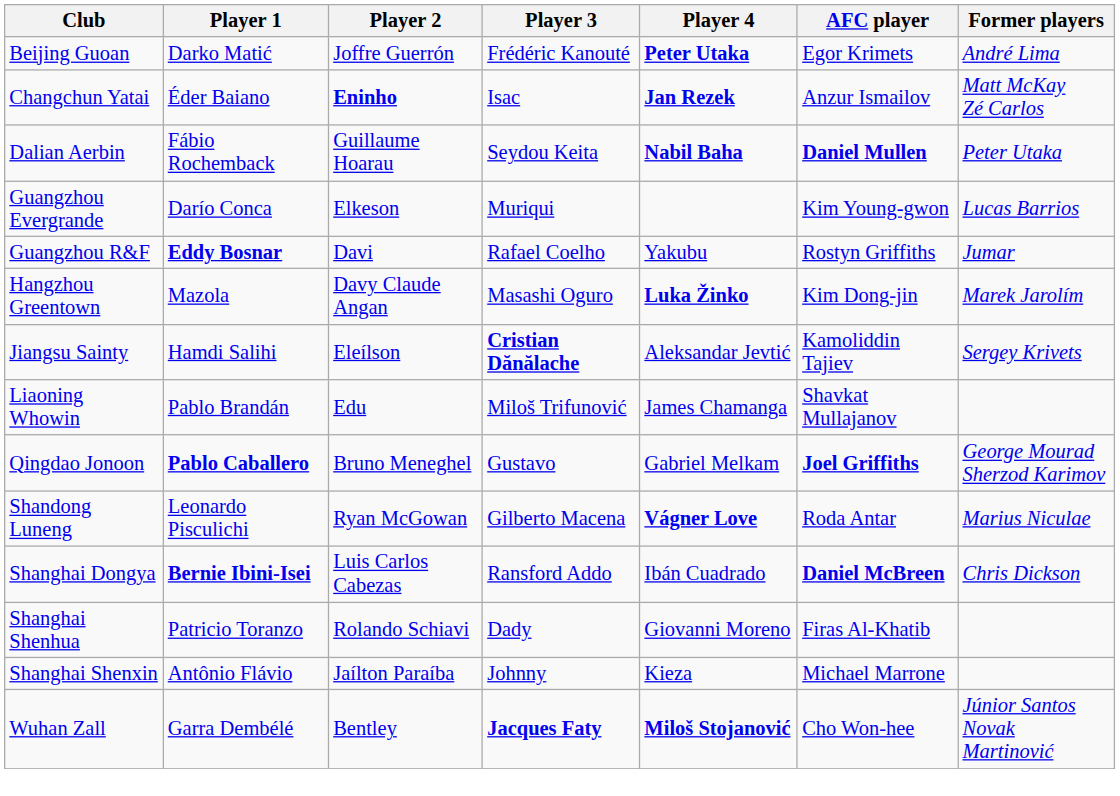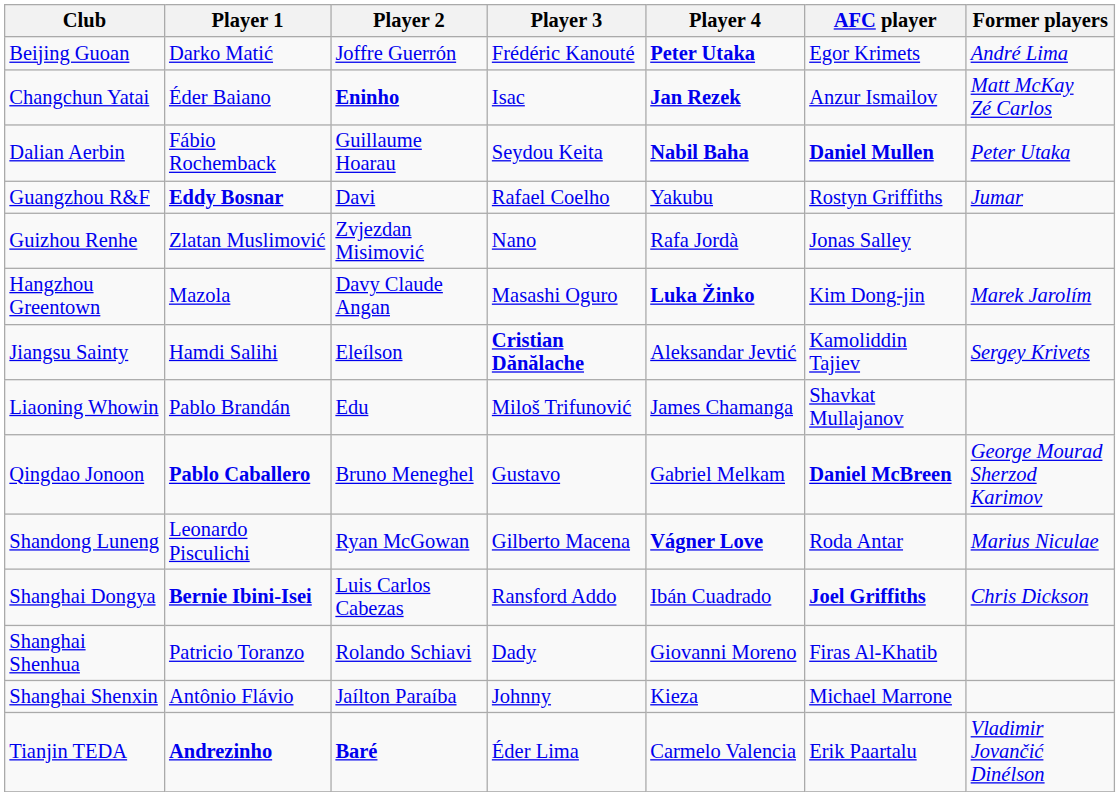 <table class="wikitable" border="1">
 <tr>
 <th width="170">Club</th>
 <th width="170">Player 1</th>
 <th width="170">Player 2</th>
 <th width="170">Player 3</th>
 <th width="170">Player 4</th>
 <th width="170"><a href='#'>AFC</a> player</th>
 <th width="170">Former players</th>
 </tr>
 <tr>
 <td><a href='#'>Beijing Guoan</a></td>
 <td> <a href='#'>Darko Matić</a></td>
 <td> <a href='#'>Joffre Guerrón</a></td>
 <td> <a href='#'>Frédéric Kanouté</a></td>
 <td> <strong><a href='#'>Peter Utaka</a></strong></td>
 <td> <a href='#'>Egor Krimets</a></td>
 <td> <em><a href='#'>André Lima</a></em></td>
 </tr>
 <tr>
 <td><a href='#'>Changchun Yatai</a></td>
 <td> <a href='#'>Éder Baiano</a></td>
 <td> <strong><a href='#'>Eninho</a></strong></td>
 <td> <a href='#'>Isac</a></td>
 <td> <strong><a href='#'>Jan Rezek</a></strong></td>
 <td> <a href='#'>Anzur Ismailov</a></td>
 <td> <em><a href='#'>Matt McKay</a></em><br> <em><a href='#'>Zé Carlos</a> </em></td>
 </tr>
 <tr>
 <td><a href='#'>Dalian Aerbin</a></td>
 <td> <a href='#'>Fábio Rochemback</a></td>
 <td> <a href='#'>Guillaume Hoarau</a></td>
 <td> <a href='#'>Seydou Keita</a></td>
 <td> <strong><a href='#'>Nabil Baha</a></strong></td>
 <td> <strong><a href='#'>Daniel Mullen</a></strong></td>
 <td> <em><a href='#'>Peter Utaka</a></em></td>
 </tr>
 <tr>
-<td><a href='#'>Guangzhou Evergrande</a></td>
-<td> <a href='#'>Darío Conca</a></td>
-<td> <a href='#'>Elkeson</a></td>
-<td> <a href='#'>Muriqui</a></td>
-<td></td>
-<td> <a href='#'>Kim Young-gwon</a></td>
-<td> <em><a href='#'>Lucas Barrios</a></em></td>
-</tr>
-<tr>
 <td><a href='#'>Guangzhou R&F</a></td>
 <td> <strong><a href='#'>Eddy Bosnar</a></strong></td>
 <td> <a href='#'>Davi</a></td>
 <td> <a href='#'>Rafael Coelho</a></td>
 <td> <a href='#'>Yakubu</a></td>
 <td> <a href='#'>Rostyn Griffiths</a></td>
 <td> <em><a href='#'>Jumar</a></em></td>
+</tr>
+<tr>
+<td><a href='#'>Guizhou Renhe</a></td>
+<td> <a href='#'>Zlatan Muslimović</a></td>
+<td> <a href='#'>Zvjezdan Misimović</a></td>
+<td> <a href='#'>Nano</a></td>
+<td> <a href='#'>Rafa Jordà</a></td>
+<td> <a href='#'>Jonas Salley</a></td>
+<td></td>
 </tr>
 <tr>
 <td><a href='#'>Hangzhou Greentown</a></td>
 <td> <a href='#'>Mazola</a></td>
 <td> <a href='#'>Davy Claude Angan</a></td>
 <td> <a href='#'>Masashi Oguro</a></td>
 <td> <strong><a href='#'>Luka Žinko</a></strong></td>
 <td> <a href='#'>Kim Dong-jin</a></td>
 <td> <em><a href='#'>Marek Jarolím</a></em></td>
 </tr>
 <tr>
 <td><a href='#'>Jiangsu Sainty</a></td>
 <td> <a href='#'>Hamdi Salihi</a></td>
 <td> <a href='#'>Eleílson</a></td>
 <td> <strong><a href='#'>Cristian Dănălache</a></strong></td>
 <td> <a href='#'>Aleksandar Jevtić</a></td>
 <td> <a href='#'>Kamoliddin Tajiev</a></td>
 <td> <em><a href='#'>Sergey Krivets</a></em></td>
 </tr>
 <tr>
 <td><a href='#'>Liaoning Whowin</a></td>
 <td> <a href='#'>Pablo Brandán</a></td>
 <td> <a href='#'>Edu</a></td>
 <td> <a href='#'>Miloš Trifunović</a></td>
 <td> <a href='#'>James Chamanga</a></td>
 <td> <a href='#'>Shavkat Mullajanov</a></td>
 <td></td>
 </tr>
 <tr>
 <td><a href='#'>Qingdao Jonoon</a></td>
 <td> <strong><a href='#'>Pablo Caballero</a></strong></td>
 <td> <a href='#'>Bruno Meneghel</a></td>
 <td> <a href='#'>Gustavo</a></td>
 <td> <a href='#'>Gabriel Melkam</a></td>
-<td> <strong><a href='#'>Joel Griffiths</a></strong></td>
+<td> <strong><a href='#'>Daniel McBreen</a></strong></td>
 <td> <em><a href='#'>George Mourad</a></em><br> <em><a href='#'>Sherzod Karimov</a></em></td>
 </tr>
 <tr>
 <td><a href='#'>Shandong Luneng</a></td>
 <td> <a href='#'>Leonardo Pisculichi</a></td>
 <td> <a href='#'>Ryan McGowan</a></td>
 <td> <a href='#'>Gilberto Macena</a></td>
 <td> <strong><a href='#'>Vágner Love</a></strong></td>
 <td> <a href='#'>Roda Antar</a></td>
 <td> <em><a href='#'>Marius Niculae</a></em></td>
 </tr>
 <tr>
 <td><a href='#'>Shanghai Dongya</a></td>
 <td> <strong><a href='#'>Bernie Ibini-Isei</a></strong></td>
 <td> <a href='#'>Luis Carlos Cabezas</a></td>
 <td> <a href='#'>Ransford Addo</a></td>
 <td> <a href='#'>Ibán Cuadrado</a></td>
-<td> <strong><a href='#'>Daniel McBreen</a></strong></td>
+<td> <strong><a href='#'>Joel Griffiths</a></strong></td>
 <td> <em><a href='#'>Chris Dickson</a></em></td>
 </tr>
 <tr>
 <td><a href='#'>Shanghai Shenhua</a></td>
 <td> <a href='#'>Patricio Toranzo</a></td>
 <td> <a href='#'>Rolando Schiavi</a></td>
 <td> <a href='#'>Dady</a></td>
 <td> <a href='#'>Giovanni Moreno</a></td>
 <td> <a href='#'>Firas Al-Khatib</a></td>
 <td></td>
 </tr>
 <tr>
 <td><a href='#'>Shanghai Shenxin</a></td>
 <td> <a href='#'>Antônio Flávio</a></td>
 <td> <a href='#'>Jaílton Paraíba</a></td>
 <td> <a href='#'>Johnny</a></td>
 <td> <a href='#'>Kieza</a></td>
 <td> <a href='#'>Michael Marrone</a></td>
 <td></td>
 </tr>
 <tr>
-<td><a href='#'>Wuhan Zall</a></td>
-<td> <a href='#'>Garra Dembélé</a></td>
-<td> <a href='#'>Bentley</a></td>
-<td> <strong><a href='#'>Jacques Faty</a></strong></td>
-<td> <strong><a href='#'>Miloš Stojanović</a></strong></td>
-<td> <a href='#'>Cho Won-hee</a></td>
-<td> <em><a href='#'>Júnior Santos</a></em><br> <em><a href='#'>Novak Martinović</a></em></td>
+<td><a href='#'>Tianjin TEDA</a></td>
+<td> <strong><a href='#'>Andrezinho</a></strong></td>
+<td> <strong><a href='#'>Baré</a></strong></td>
+<td> <a href='#'>Éder Lima</a></td>
+<td> <a href='#'>Carmelo Valencia</a></td>
+<td> <a href='#'>Erik Paartalu</a></td>
+<td> <em><a href='#'>Vladimir Jovančić</a></em><br> <em><a href='#'>Dinélson</a></em></td>
 </tr>
 </table>
